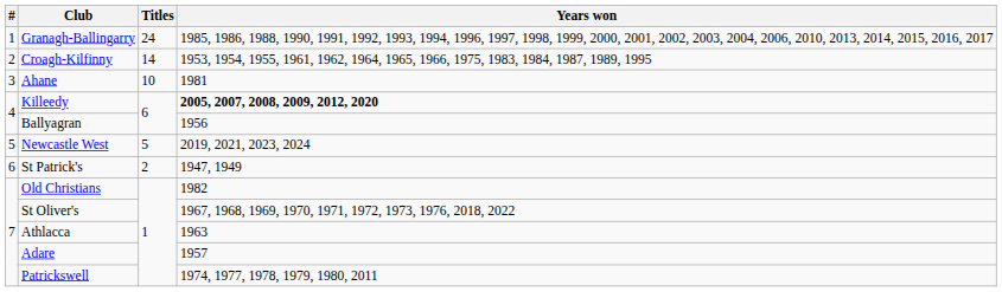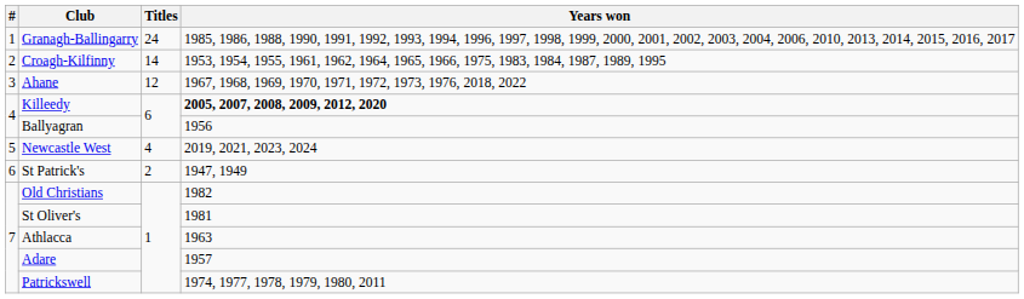 <table class="wikitable" border="1">
 <tr>
 <th>#</th>
 <th>Club</th>
 <th>Titles</th>
 <th>Years won</th>
 </tr>
 <tr>
 <td>1</td>
 <td><a href='#'>Granagh-Ballingarry</a></td>
 <td>24</td>
 <td>1985, 1986, 1988, 1990, 1991, 1992, 1993, 1994, 1996, 1997, 1998, 1999, 2000, 2001, 2002, 2003, 2004, 2006, 2010, 2013, 2014, 2015, 2016, 2017</td>
 </tr>
 <tr>
 <td>2</td>
 <td><a href='#'>Croagh-Kilfinny</a></td>
 <td>14</td>
 <td>1953, 1954, 1955, 1961, 1962, 1964, 1965, 1966, 1975, 1983, 1984, 1987, 1989, 1995</td>
 </tr>
 <tr>
 <td>3</td>
 <td><a href='#'>Ahane</a></td>
-<td>10</td>
-<td>1981</td>
+<td>12</td>
+<td>1967, 1968, 1969, 1970, 1971, 1972, 1973, 1976, 2018, 2022</td>
 </tr>
 <tr>
 <td rowspan=2>4</td>
 <td><a href='#'>Killeedy</a></td>
 <td rowspan=2>6</td>
 <td><strong>2005, 2007, 2008, 2009, 2012, 2020</strong></td>
 </tr>
 <tr>
 <td>Ballyagran</td>
 <td>1956</td>
 </tr>
 <tr>
 <td>5</td>
 <td><a href='#'>Newcastle West</a></td>
-<td>5</td>
+<td>4</td>
 <td>2019, 2021, 2023, 2024</td>
 </tr>
 <tr>
 <td>6</td>
 <td>St Patrick's</td>
 <td>2</td>
 <td>1947, 1949</td>
 </tr>
 <tr>
 <td rowspan=5>7</td>
 <td><a href='#'>Old Christians</a></td>
 <td rowspan=5>1</td>
 <td>1982</td>
 </tr>
 <tr>
 <td>St Oliver's</td>
-<td>1967, 1968, 1969, 1970, 1971, 1972, 1973, 1976, 2018, 2022</td>
+<td>1981</td>
 </tr>
 <tr>
 <td>Athlacca</td>
 <td>1963</td>
 </tr>
 <tr>
 <td><a href='#'>Adare</a></td>
 <td>1957</td>
 </tr>
 <tr>
 <td><a href='#'>Patrickswell</a></td>
 <td>1974, 1977, 1978, 1979, 1980, 2011</td>
 </tr>
 </table>
